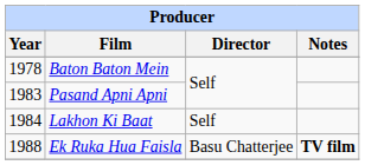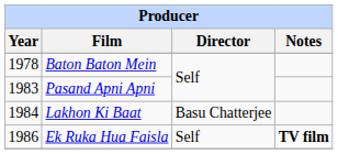 <table class="wikitable">
 <tr>
 <th colspan="4" style="background:#bfd7ff">Producer</th>
 </tr>
 <tr>
 <th>Year</th>
 <th>Film</th>
 <th>Director</th>
 <th>Notes</th>
 </tr>
 <tr>
 </tr>
 <tr>
 <td>1978</td>
 <td><em><a href='#'>Baton Baton Mein</a></em></td>
 <td rowspan="2">Self</td>
 <td></td>
 </tr>
 <tr>
 <td>1983</td>
 <td><em><a href='#'>Pasand Apni Apni</a></em></td>
 <td></td>
 </tr>
 <tr>
 <td>1984</td>
 <td><em><a href='#'>Lakhon Ki Baat</a></em></td>
-<td>Self</td>
+<td>Basu Chatterjee</td>
 <td></td>
 </tr>
 <tr>
-<td>1988</td>
+<td>1986</td>
 <td><em><a href='#'>Ek Ruka Hua Faisla</a></em></td>
-<td>Basu Chatterjee</td>
+<td>Self</td>
 <td><strong>TV film</strong></td>
 </tr>
 <tr>
 </tr>
 </table>
